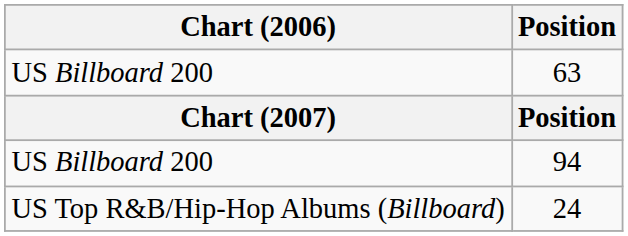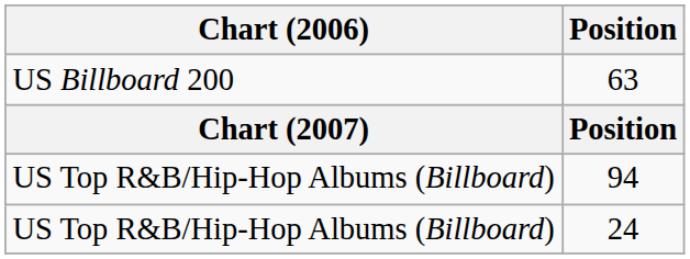 <table class="wikitable">
 <tr>
 <th>Chart (2006)</th>
 <th>Position</th>
 </tr>
 <tr>
 <td>US <em>Billboard</em> 200</td>
 <td style="text-align:center;">63</td>
 </tr>
 <tr>
 <th>Chart (2007)</th>
 <th>Position</th>
 </tr>
 <tr>
-<td>US <em>Billboard</em> 200</td>
+<td>US Top R&B/Hip-Hop Albums (<em>Billboard</em>)</td>
 <td style="text-align:center;">94</td>
 </tr>
 <tr>
 <td>US Top R&B/Hip-Hop Albums (<em>Billboard</em>)</td>
 <td style="text-align:center;">24</td>
 </tr>
 </table>
